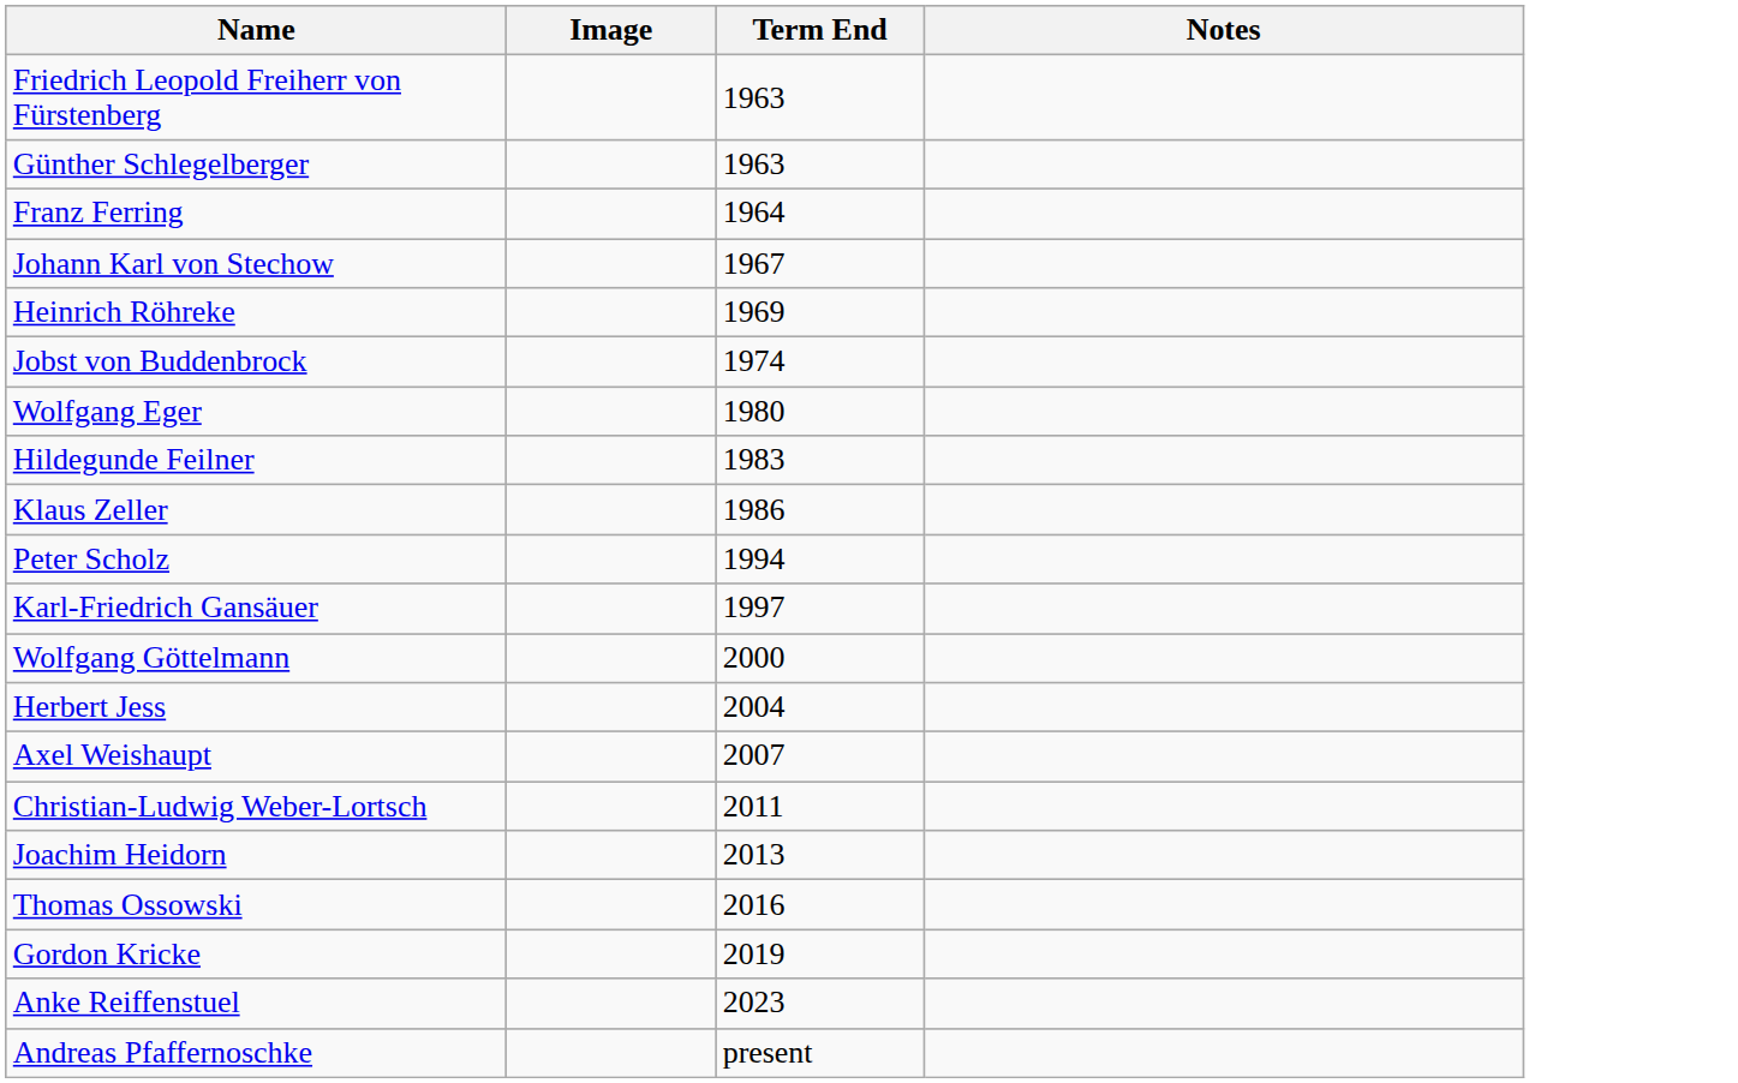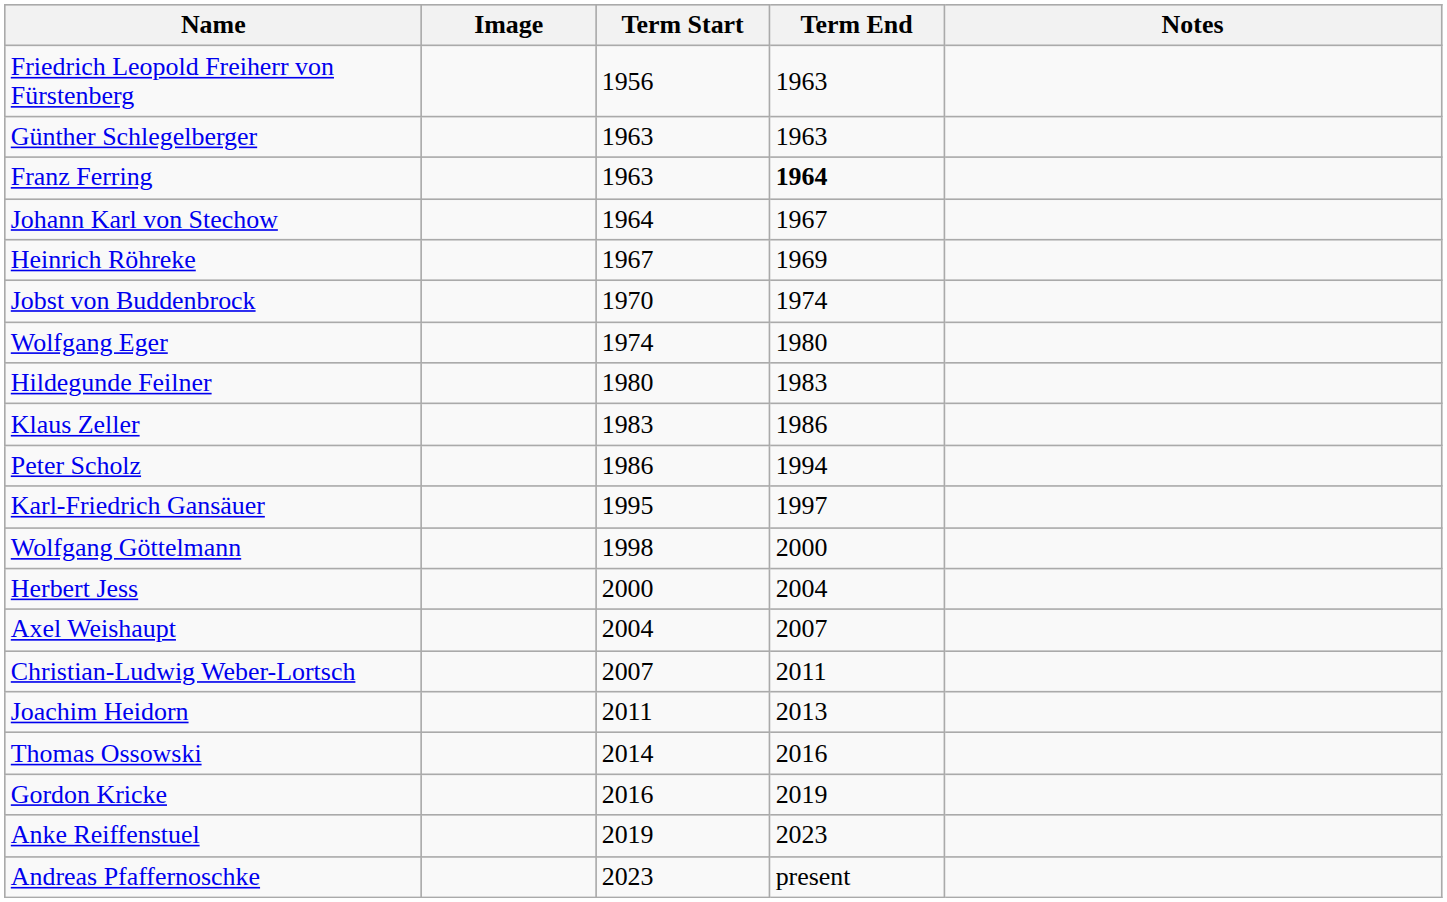 <table class="wikitable">
 <tr class="hintergrundfarbe5">
 <th width="250">Name</th>
 <th width="100">Image</th>
+<th width="100">Term Start</th>
 <th width="100">Term End</th>
 <th width="300">Notes</th>
 </tr>
 <tr>
 <td><a href='#'>Friedrich Leopold Freiherr von Fürstenberg</a></td>
 <td></td>
+<td>1956</td>
 <td>1963</td>
 <td></td>
 </tr>
 <tr>
 <td><a href='#'>Günther Schlegelberger</a></td>
 <td></td>
 <td>1963</td>
+<td>1963</td>
 <td></td>
 </tr>
 <tr>
 <td><a href='#'>Franz Ferring</a></td>
 <td></td>
-<td>1964</td>
+<td>1963</td>
+<td><strong>1964</strong></td>
 <td></td>
 </tr>
 <tr>
 <td><a href='#'>Johann Karl von Stechow</a></td>
 <td></td>
+<td>1964</td>
 <td>1967</td>
 <td></td>
 </tr>
 <tr>
 <td><a href='#'>Heinrich Röhreke</a></td>
 <td></td>
+<td>1967</td>
 <td>1969</td>
 <td></td>
 </tr>
 <tr>
 <td><a href='#'>Jobst von Buddenbrock</a></td>
 <td></td>
+<td>1970</td>
 <td>1974</td>
 <td></td>
 </tr>
 <tr>
 <td><a href='#'>Wolfgang Eger</a></td>
 <td></td>
+<td>1974</td>
 <td>1980</td>
 <td></td>
 </tr>
 <tr>
 <td><a href='#'>Hildegunde Feilner</a></td>
 <td></td>
+<td>1980</td>
 <td>1983</td>
 <td></td>
 </tr>
 <tr>
 <td><a href='#'>Klaus Zeller</a></td>
 <td></td>
+<td>1983</td>
 <td>1986</td>
 <td></td>
 </tr>
 <tr>
 <td><a href='#'>Peter Scholz</a></td>
 <td></td>
+<td>1986</td>
 <td>1994</td>
 <td></td>
 </tr>
 <tr>
 <td><a href='#'>Karl-Friedrich Gansäuer</a></td>
 <td></td>
+<td>1995</td>
 <td>1997</td>
 <td></td>
 </tr>
 <tr>
 <td><a href='#'>Wolfgang Göttelmann</a></td>
 <td></td>
+<td>1998</td>
 <td>2000</td>
 <td></td>
 </tr>
 <tr>
 <td><a href='#'>Herbert Jess</a></td>
 <td></td>
+<td>2000</td>
 <td>2004</td>
 <td></td>
 </tr>
 <tr>
 <td><a href='#'>Axel Weishaupt</a></td>
 <td></td>
+<td>2004</td>
 <td>2007</td>
 <td></td>
 </tr>
 <tr>
 <td><a href='#'>Christian-Ludwig Weber-Lortsch</a></td>
 <td></td>
+<td>2007</td>
 <td>2011</td>
 <td></td>
 </tr>
 <tr>
 <td><a href='#'>Joachim Heidorn</a></td>
 <td></td>
+<td>2011</td>
 <td>2013</td>
 <td></td>
 </tr>
 <tr>
 <td><a href='#'>Thomas Ossowski</a></td>
 <td></td>
+<td>2014</td>
 <td>2016</td>
 <td></td>
 </tr>
 <tr>
 <td><a href='#'>Gordon Kricke</a></td>
 <td></td>
+<td>2016</td>
 <td>2019</td>
 <td></td>
 </tr>
 <tr>
 <td><a href='#'>Anke Reiffenstuel</a></td>
 <td></td>
+<td>2019</td>
 <td>2023</td>
 <td></td>
 </tr>
 <tr>
 <td><a href='#'>Andreas Pfaffernoschke</a></td>
 <td></td>
+<td>2023</td>
 <td>present</td>
 <td></td>
 </tr>
 </table>
